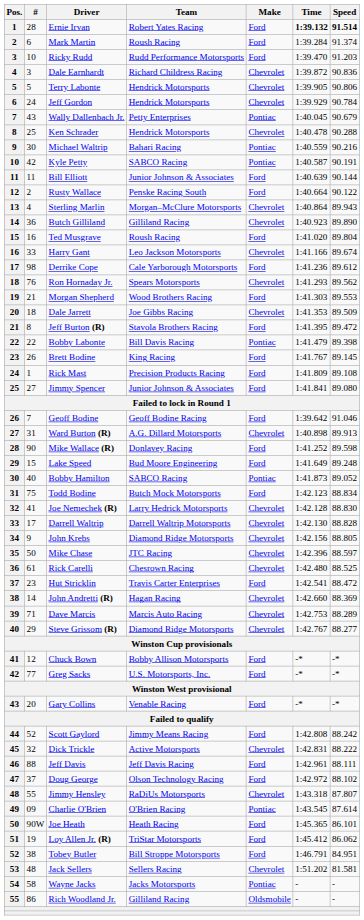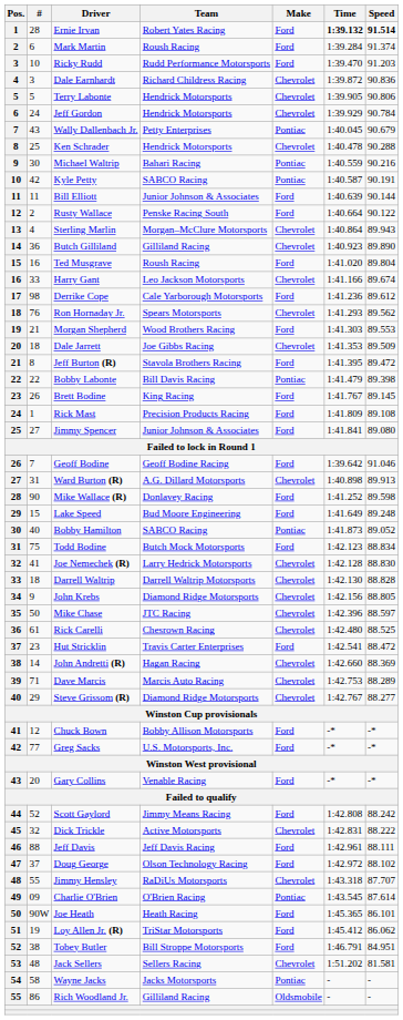 <table class="wikitable" style="font-size:95%">
 <tr>
 <th>Pos.</th>
 <th>#</th>
 <th>Driver</th>
 <th>Team</th>
 <th>Make</th>
 <th>Time</th>
 <th>Speed</th>
 </tr>
 <tr>
 <th>1</th>
 <td>28</td>
 <td><a href='#'>Ernie Irvan</a></td>
 <td><a href='#'>Robert Yates Racing</a></td>
 <td><a href='#'>Ford</a></td>
 <td><strong>1:39.132</strong></td>
 <td><strong>91.514</strong></td>
 </tr>
 <tr>
 <th>2</th>
 <td>6</td>
 <td><a href='#'>Mark Martin</a></td>
 <td><a href='#'>Roush Racing</a></td>
 <td><a href='#'>Ford</a></td>
 <td>1:39.284</td>
 <td>91.374</td>
 </tr>
 <tr>
 <th>3</th>
 <td>10</td>
 <td><a href='#'>Ricky Rudd</a></td>
 <td><a href='#'>Rudd Performance Motorsports</a></td>
 <td><a href='#'>Ford</a></td>
 <td>1:39.470</td>
 <td>91.203</td>
 </tr>
 <tr>
 <th>4</th>
 <td>3</td>
 <td><a href='#'>Dale Earnhardt</a></td>
 <td><a href='#'>Richard Childress Racing</a></td>
 <td><a href='#'>Chevrolet</a></td>
 <td>1:39.872</td>
 <td>90.836</td>
 </tr>
 <tr>
 <th>5</th>
 <td>5</td>
 <td><a href='#'>Terry Labonte</a></td>
 <td><a href='#'>Hendrick Motorsports</a></td>
 <td><a href='#'>Chevrolet</a></td>
 <td>1:39.905</td>
 <td>90.806</td>
 </tr>
 <tr>
 <th>6</th>
 <td>24</td>
 <td><a href='#'>Jeff Gordon</a></td>
 <td><a href='#'>Hendrick Motorsports</a></td>
 <td><a href='#'>Chevrolet</a></td>
 <td>1:39.929</td>
 <td>90.784</td>
 </tr>
 <tr>
 <th>7</th>
 <td>43</td>
 <td><a href='#'>Wally Dallenbach Jr.</a></td>
 <td><a href='#'>Petty Enterprises</a></td>
 <td><a href='#'>Pontiac</a></td>
 <td>1:40.045</td>
 <td>90.679</td>
 </tr>
 <tr>
 <th>8</th>
 <td>25</td>
 <td><a href='#'>Ken Schrader</a></td>
 <td><a href='#'>Hendrick Motorsports</a></td>
 <td><a href='#'>Chevrolet</a></td>
 <td>1:40.478</td>
 <td>90.288</td>
 </tr>
 <tr>
 <th>9</th>
 <td>30</td>
 <td><a href='#'>Michael Waltrip</a></td>
 <td><a href='#'>Bahari Racing</a></td>
 <td><a href='#'>Pontiac</a></td>
 <td>1:40.559</td>
 <td>90.216</td>
 </tr>
 <tr>
 <th>10</th>
 <td>42</td>
 <td><a href='#'>Kyle Petty</a></td>
 <td><a href='#'>SABCO Racing</a></td>
 <td><a href='#'>Pontiac</a></td>
 <td>1:40.587</td>
 <td>90.191</td>
 </tr>
 <tr>
 <th>11</th>
 <td>11</td>
 <td><a href='#'>Bill Elliott</a></td>
 <td><a href='#'>Junior Johnson & Associates</a></td>
 <td><a href='#'>Ford</a></td>
 <td>1:40.639</td>
 <td>90.144</td>
 </tr>
 <tr>
 <th>12</th>
 <td>2</td>
 <td><a href='#'>Rusty Wallace</a></td>
 <td><a href='#'>Penske Racing South</a></td>
 <td><a href='#'>Ford</a></td>
 <td>1:40.664</td>
 <td>90.122</td>
 </tr>
 <tr>
 <th>13</th>
 <td>4</td>
 <td><a href='#'>Sterling Marlin</a></td>
 <td><a href='#'>Morgan–McClure Motorsports</a></td>
 <td><a href='#'>Chevrolet</a></td>
 <td>1:40.864</td>
 <td>89.943</td>
 </tr>
 <tr>
 <th>14</th>
 <td>36</td>
 <td><a href='#'>Butch Gilliland</a></td>
 <td><a href='#'>Gilliland Racing</a></td>
 <td><a href='#'>Chevrolet</a></td>
 <td>1:40.923</td>
 <td>89.890</td>
 </tr>
 <tr>
 <th>15</th>
 <td>16</td>
 <td><a href='#'>Ted Musgrave</a></td>
 <td><a href='#'>Roush Racing</a></td>
 <td><a href='#'>Ford</a></td>
 <td>1:41.020</td>
 <td>89.804</td>
 </tr>
 <tr>
 <th>16</th>
 <td>33</td>
 <td><a href='#'>Harry Gant</a></td>
 <td><a href='#'>Leo Jackson Motorsports</a></td>
 <td><a href='#'>Chevrolet</a></td>
 <td>1:41.166</td>
 <td>89.674</td>
 </tr>
 <tr>
 <th>17</th>
 <td>98</td>
 <td><a href='#'>Derrike Cope</a></td>
 <td><a href='#'>Cale Yarborough Motorsports</a></td>
 <td><a href='#'>Ford</a></td>
 <td>1:41.236</td>
 <td>89.612</td>
 </tr>
 <tr>
 <th>18</th>
 <td>76</td>
 <td><a href='#'>Ron Hornaday Jr.</a></td>
 <td><a href='#'>Spears Motorsports</a></td>
 <td><a href='#'>Chevrolet</a></td>
 <td>1:41.293</td>
 <td>89.562</td>
 </tr>
 <tr>
 <th>19</th>
 <td>21</td>
 <td><a href='#'>Morgan Shepherd</a></td>
 <td><a href='#'>Wood Brothers Racing</a></td>
 <td><a href='#'>Ford</a></td>
 <td>1:41.303</td>
 <td>89.553</td>
 </tr>
 <tr>
 <th>20</th>
 <td>18</td>
 <td><a href='#'>Dale Jarrett</a></td>
 <td><a href='#'>Joe Gibbs Racing</a></td>
 <td><a href='#'>Chevrolet</a></td>
 <td>1:41.353</td>
 <td>89.509</td>
 </tr>
 <tr>
 <th>21</th>
 <td>8</td>
 <td><a href='#'>Jeff Burton</a> <strong>(R)</strong></td>
 <td><a href='#'>Stavola Brothers Racing</a></td>
 <td><a href='#'>Ford</a></td>
 <td>1:41.395</td>
 <td>89.472</td>
 </tr>
 <tr>
 <th>22</th>
 <td>22</td>
 <td><a href='#'>Bobby Labonte</a></td>
 <td><a href='#'>Bill Davis Racing</a></td>
 <td><a href='#'>Pontiac</a></td>
 <td>1:41.479</td>
 <td>89.398</td>
 </tr>
 <tr>
 <th>23</th>
 <td>26</td>
 <td><a href='#'>Brett Bodine</a></td>
 <td><a href='#'>King Racing</a></td>
 <td><a href='#'>Ford</a></td>
 <td>1:41.767</td>
 <td>89.145</td>
 </tr>
 <tr>
 <th>24</th>
 <td>1</td>
 <td><a href='#'>Rick Mast</a></td>
 <td><a href='#'>Precision Products Racing</a></td>
 <td><a href='#'>Ford</a></td>
 <td>1:41.809</td>
 <td>89.108</td>
 </tr>
 <tr>
 <th>25</th>
 <td>27</td>
 <td><a href='#'>Jimmy Spencer</a></td>
 <td><a href='#'>Junior Johnson & Associates</a></td>
 <td><a href='#'>Ford</a></td>
 <td>1:41.841</td>
 <td>89.080</td>
 </tr>
 <tr>
 <th colspan="7">Failed to lock in Round 1</th>
 </tr>
 <tr>
 <th>26</th>
 <td>7</td>
 <td><a href='#'>Geoff Bodine</a></td>
 <td><a href='#'>Geoff Bodine Racing</a></td>
 <td><a href='#'>Ford</a></td>
 <td>1:39.642</td>
 <td>91.046</td>
 </tr>
 <tr>
 <th>27</th>
 <td>31</td>
 <td><a href='#'>Ward Burton</a> <strong>(R)</strong></td>
 <td><a href='#'>A.G. Dillard Motorsports</a></td>
 <td><a href='#'>Chevrolet</a></td>
 <td>1:40.898</td>
 <td>89.913</td>
 </tr>
 <tr>
 <th>28</th>
 <td>90</td>
 <td><a href='#'>Mike Wallace</a> <strong>(R)</strong></td>
 <td><a href='#'>Donlavey Racing</a></td>
 <td><a href='#'>Ford</a></td>
 <td>1:41.252</td>
 <td>89.598</td>
 </tr>
 <tr>
 <th>29</th>
 <td>15</td>
 <td><a href='#'>Lake Speed</a></td>
 <td><a href='#'>Bud Moore Engineering</a></td>
 <td><a href='#'>Ford</a></td>
 <td>1:41.649</td>
 <td>89.248</td>
 </tr>
 <tr>
 <th>30</th>
 <td>40</td>
 <td><a href='#'>Bobby Hamilton</a></td>
 <td><a href='#'>SABCO Racing</a></td>
 <td><a href='#'>Pontiac</a></td>
 <td>1:41.873</td>
 <td>89.052</td>
 </tr>
 <tr>
 <th>31</th>
 <td>75</td>
 <td><a href='#'>Todd Bodine</a></td>
 <td><a href='#'>Butch Mock Motorsports</a></td>
 <td><a href='#'>Ford</a></td>
 <td>1:42.123</td>
 <td>88.834</td>
 </tr>
 <tr>
 <th>32</th>
 <td>41</td>
 <td><a href='#'>Joe Nemechek</a> <strong>(R)</strong></td>
 <td><a href='#'>Larry Hedrick Motorsports</a></td>
 <td><a href='#'>Chevrolet</a></td>
 <td>1:42.128</td>
 <td>88.830</td>
 </tr>
 <tr>
 <th>33</th>
-<td>17</td>
+<td>18</td>
 <td><a href='#'>Darrell Waltrip</a></td>
 <td><a href='#'>Darrell Waltrip Motorsports</a></td>
 <td><a href='#'>Chevrolet</a></td>
 <td>1:42.130</td>
 <td>88.828</td>
 </tr>
 <tr>
 <th>34</th>
 <td>9</td>
 <td><a href='#'>John Krebs</a></td>
 <td><a href='#'>Diamond Ridge Motorsports</a></td>
 <td><a href='#'>Chevrolet</a></td>
 <td>1:42.156</td>
 <td>88.805</td>
 </tr>
 <tr>
 <th>35</th>
 <td>50</td>
 <td><a href='#'>Mike Chase</a></td>
 <td><a href='#'>JTC Racing</a></td>
 <td><a href='#'>Chevrolet</a></td>
 <td>1:42.396</td>
 <td>88.597</td>
 </tr>
 <tr>
 <th>36</th>
 <td>61</td>
 <td><a href='#'>Rick Carelli</a></td>
 <td><a href='#'>Chesrown Racing</a></td>
 <td><a href='#'>Chevrolet</a></td>
 <td>1:42.480</td>
 <td>88.525</td>
 </tr>
 <tr>
 <th>37</th>
 <td>23</td>
 <td><a href='#'>Hut Stricklin</a></td>
 <td><a href='#'>Travis Carter Enterprises</a></td>
 <td><a href='#'>Ford</a></td>
 <td>1:42.541</td>
 <td>88.472</td>
 </tr>
 <tr>
 <th>38</th>
 <td>14</td>
 <td><a href='#'>John Andretti</a> <strong>(R)</strong></td>
 <td><a href='#'>Hagan Racing</a></td>
 <td><a href='#'>Chevrolet</a></td>
 <td>1:42.660</td>
 <td>88.369</td>
 </tr>
 <tr>
 <th>39</th>
 <td>71</td>
 <td><a href='#'>Dave Marcis</a></td>
 <td><a href='#'>Marcis Auto Racing</a></td>
 <td><a href='#'>Chevrolet</a></td>
 <td>1:42.753</td>
 <td>88.289</td>
 </tr>
 <tr>
 <th>40</th>
 <td>29</td>
 <td><a href='#'>Steve Grissom</a> <strong>(R)</strong></td>
 <td><a href='#'>Diamond Ridge Motorsports</a></td>
 <td><a href='#'>Chevrolet</a></td>
 <td>1:42.767</td>
 <td>88.277</td>
 </tr>
 <tr>
 <th colspan="7">Winston Cup provisionals</th>
 </tr>
 <tr>
 <th>41</th>
 <td>12</td>
 <td><a href='#'>Chuck Bown</a></td>
 <td><a href='#'>Bobby Allison Motorsports</a></td>
 <td><a href='#'>Ford</a></td>
 <td>-*</td>
 <td>-*</td>
 </tr>
 <tr>
 <th>42</th>
 <td>77</td>
 <td><a href='#'>Greg Sacks</a></td>
 <td><a href='#'>U.S. Motorsports, Inc.</a></td>
 <td><a href='#'>Ford</a></td>
 <td>-*</td>
 <td>-*</td>
 </tr>
 <tr>
 <th colspan="7">Winston West provisional</th>
 </tr>
 <tr>
 <th>43</th>
 <td>20</td>
 <td><a href='#'>Gary Collins</a></td>
 <td><a href='#'>Venable Racing</a></td>
 <td><a href='#'>Ford</a></td>
 <td>-*</td>
 <td>-*</td>
 </tr>
 <tr>
 <th colspan="7">Failed to qualify</th>
 </tr>
 <tr>
 <th>44</th>
 <td>52</td>
 <td><a href='#'>Scott Gaylord</a></td>
 <td><a href='#'>Jimmy Means Racing</a></td>
 <td><a href='#'>Ford</a></td>
 <td>1:42.808</td>
 <td>88.242</td>
 </tr>
 <tr>
 <th>45</th>
 <td>32</td>
 <td><a href='#'>Dick Trickle</a></td>
 <td><a href='#'>Active Motorsports</a></td>
 <td><a href='#'>Chevrolet</a></td>
 <td>1:42.831</td>
 <td>88.222</td>
 </tr>
 <tr>
 <th>46</th>
 <td>88</td>
 <td><a href='#'>Jeff Davis</a></td>
 <td><a href='#'>Jeff Davis Racing</a></td>
 <td><a href='#'>Ford</a></td>
 <td>1:42.961</td>
 <td>88.111</td>
 </tr>
 <tr>
 <th>47</th>
 <td>37</td>
 <td><a href='#'>Doug George</a></td>
 <td><a href='#'>Olson Technology Racing</a></td>
 <td><a href='#'>Ford</a></td>
 <td>1:42.972</td>
 <td>88.102</td>
 </tr>
 <tr>
 <th>48</th>
 <td>55</td>
 <td><a href='#'>Jimmy Hensley</a></td>
 <td><a href='#'>RaDiUs Motorsports</a></td>
 <td><a href='#'>Chevrolet</a></td>
 <td>1:43.318</td>
-<td>87.807</td>
+<td>87.707</td>
 </tr>
 <tr>
 <th>49</th>
 <td>09</td>
 <td><a href='#'>Charlie O'Brien</a></td>
 <td><a href='#'>O'Brien Racing</a></td>
 <td><a href='#'>Pontiac</a></td>
 <td>1:43.545</td>
 <td>87.614</td>
 </tr>
 <tr>
 <th>50</th>
 <td>90W</td>
 <td><a href='#'>Joe Heath</a></td>
 <td><a href='#'>Heath Racing</a></td>
 <td><a href='#'>Ford</a></td>
 <td>1:45.365</td>
 <td>86.101</td>
 </tr>
 <tr>
 <th>51</th>
 <td>19</td>
 <td><a href='#'>Loy Allen Jr.</a> <strong>(R)</strong></td>
 <td><a href='#'>TriStar Motorsports</a></td>
 <td><a href='#'>Ford</a></td>
 <td>1:45.412</td>
 <td>86.062</td>
 </tr>
 <tr>
 <th>52</th>
 <td>38</td>
 <td><a href='#'>Tobey Butler</a></td>
 <td><a href='#'>Bill Stroppe Motorsports</a></td>
 <td><a href='#'>Ford</a></td>
 <td>1:46.791</td>
 <td>84.951</td>
 </tr>
 <tr>
 <th>53</th>
 <td>48</td>
 <td><a href='#'>Jack Sellers</a></td>
 <td><a href='#'>Sellers Racing</a></td>
 <td><a href='#'>Chevrolet</a></td>
 <td>1:51.202</td>
 <td>81.581</td>
 </tr>
 <tr>
 <th>54</th>
 <td>58</td>
 <td><a href='#'>Wayne Jacks</a></td>
 <td><a href='#'>Jacks Motorsports</a></td>
 <td><a href='#'>Pontiac</a></td>
 <td>-</td>
 <td>-</td>
 </tr>
 <tr>
 <th>55</th>
 <td>86</td>
 <td><a href='#'>Rich Woodland Jr.</a></td>
 <td><a href='#'>Gilliland Racing</a></td>
 <td><a href='#'>Oldsmobile</a></td>
 <td>-</td>
 <td>-</td>
 </tr>
 <tr>
 <th colspan="7"></th>
 </tr>
 <tr>
 <th colspan="7"></th>
 </tr>
 </table>
